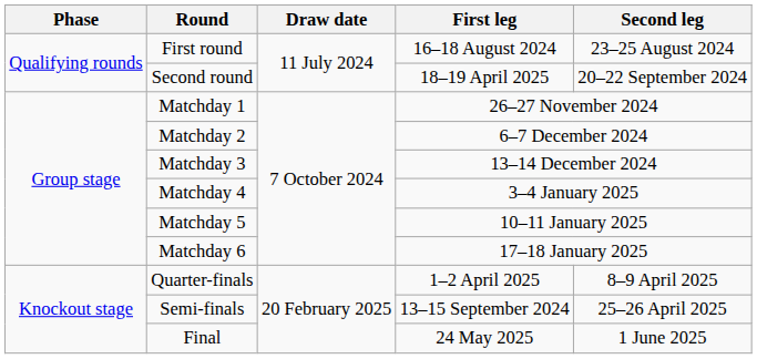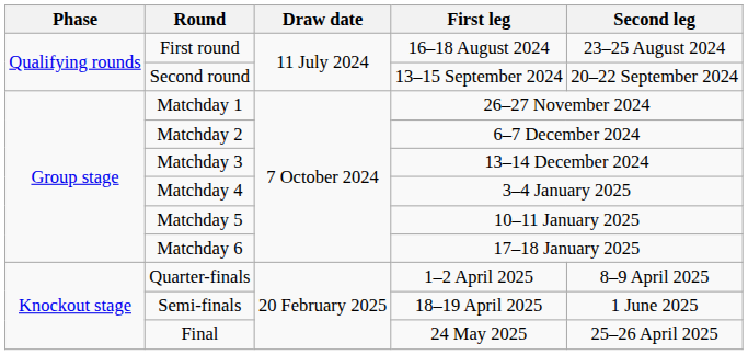 <table class="wikitable" style="text-align:center">
 <tr>
 <th>Phase</th>
 <th>Round</th>
 <th>Draw date</th>
 <th>First leg</th>
 <th>Second leg</th>
 </tr>
 <tr>
 <td rowspan=2><a href='#'>Qualifying rounds</a></td>
 <td>First round</td>
 <td rowspan=2>11 July 2024</td>
 <td>16–18 August 2024</td>
 <td>23–25 August 2024</td>
 </tr>
 <tr>
 <td>Second round</td>
-<td>18–19 April 2025</td>
+<td>13–15 September 2024</td>
 <td>20–22 September 2024</td>
 </tr>
 <tr>
 <td rowspan=6><a href='#'>Group stage</a></td>
 <td>Matchday 1</td>
 <td rowspan=6>7 October 2024</td>
 <td colspan=2>26–27 November 2024</td>
 </tr>
 <tr>
 <td>Matchday 2</td>
 <td colspan=2>6–7 December 2024</td>
 </tr>
 <tr>
 <td>Matchday 3</td>
 <td colspan=2>13–14 December 2024</td>
 </tr>
 <tr>
 <td>Matchday 4</td>
 <td colspan=2>3–4 January 2025</td>
 </tr>
 <tr>
 <td>Matchday 5</td>
 <td colspan=2>10–11 January 2025</td>
 </tr>
 <tr>
 <td>Matchday 6</td>
 <td colspan=2>17–18 January 2025</td>
 </tr>
 <tr>
 <td rowspan=3><a href='#'>Knockout stage</a></td>
 <td>Quarter-finals</td>
 <td rowspan=3>20 February 2025</td>
 <td>1–2 April 2025</td>
 <td>8–9 April 2025</td>
 </tr>
 <tr>
 <td>Semi-finals</td>
-<td>13–15 September 2024</td>
-<td>25–26 April 2025</td>
+<td>18–19 April 2025</td>
+<td>1 June 2025</td>
 </tr>
 <tr>
 <td>Final</td>
 <td>24 May 2025</td>
-<td>1 June 2025</td>
+<td>25–26 April 2025</td>
 </tr>
 </table>
